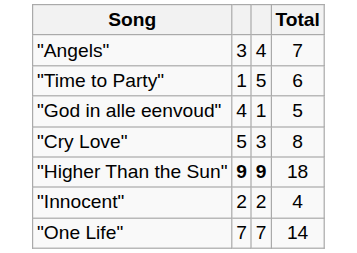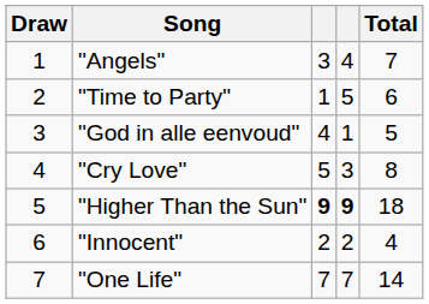 <table class="wikitable plainrowheaders" style="margin: 1em auto 1em auto; text-align:center;">
 <tr>
+<th>Draw</th>
 <th>Song</th>
 <th></th>
 <th></th>
 <th>Total</th>
 </tr>
 <tr>
+<td>1</td>
 <td align="left">"Angels"</td>
 <td>3</td>
 <td>4</td>
 <td>7</td>
 </tr>
 <tr>
+<td>2</td>
 <td align="left">"Time to Party"</td>
 <td>1</td>
 <td>5</td>
 <td>6</td>
 </tr>
 <tr>
+<td>3</td>
 <td align="left">"God in alle eenvoud"</td>
 <td>4</td>
 <td>1</td>
 <td>5</td>
 </tr>
 <tr>
+<td>4</td>
 <td align="left">"Cry Love"</td>
 <td>5</td>
 <td>3</td>
 <td>8</td>
 </tr>
 <tr>
+<td>5</td>
 <td align="left">"Higher Than the Sun"</td>
 <td><strong>9</strong></td>
 <td><strong>9</strong></td>
 <td>18</td>
 </tr>
 <tr>
+<td>6</td>
 <td align="left">"Innocent"</td>
 <td>2</td>
 <td>2</td>
 <td>4</td>
 </tr>
 <tr>
+<td>7</td>
 <td align="left">"One Life"</td>
 <td>7</td>
 <td>7</td>
 <td>14</td>
 </tr>
 </table>
